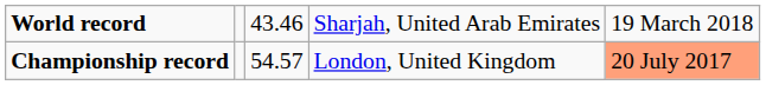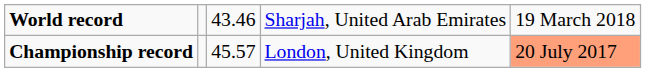 <table class="wikitable">
 <tr>
 <td><strong>World record</strong></td>
 <td></td>
 <td>43.46</td>
 <td><a href='#'>Sharjah</a>, United Arab Emirates</td>
 <td>19 March 2018</td>
 </tr>
 <tr>
 <td><strong>Championship record</strong></td>
 <td></td>
-<td>54.57</td>
+<td>45.57</td>
 <td><a href='#'>London</a>, United Kingdom</td>
 <td style="background: lightsalmon;">20 July 2017</td>
 </tr>
 </table>
